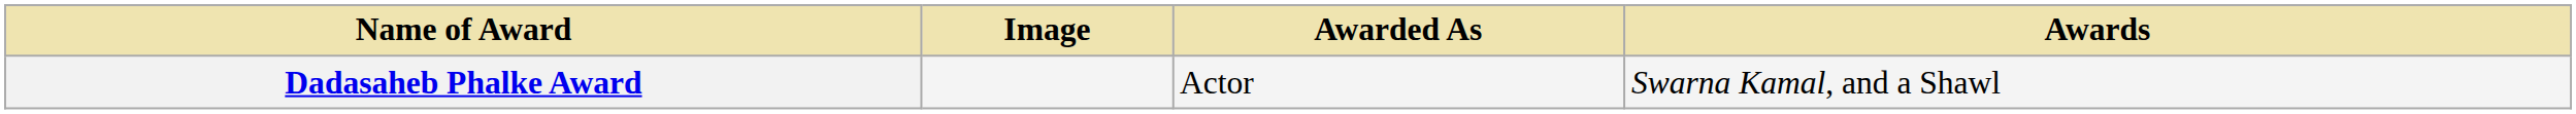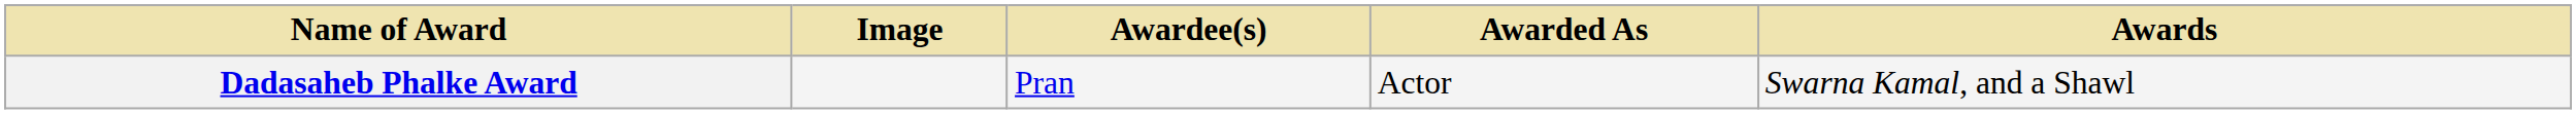 <table class="wikitable plainrowheaders" style="width:100%;">
 <tr>
 <th scope="col" style="background-color:#EFE4B0;">Name of Award</th>
 <th scope="col" style="background-color:#EFE4B0;">Image</th>
+<th scope="col" style="background-color:#EFE4B0;">Awardee(s)</th>
 <th scope="col" style="background-color:#EFE4B0;">Awarded As</th>
 <th scope="col" style="background-color:#EFE4B0;">Awards</th>
 </tr>
 <tr style="background-color:#F4F4F4">
 <th scope="row"><a href='#'>Dadasaheb Phalke Award</a></th>
 <td></td>
+<td><a href='#'>Pran</a></td>
 <td>Actor</td>
 <td><em>Swarna Kamal</em>,  and a Shawl</td>
 </tr>
 </table>
